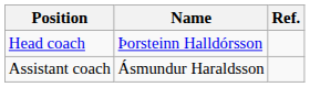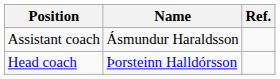 <table class="wikitable">
 <tr>
 <th>Position</th>
 <th>Name</th>
 <th>Ref.</th>
 </tr>
 <tr>
+<td>Assistant coach</td>
+<td>Ásmundur Haraldsson</td>
+<td><br></td>
+</tr>
+<tr>
 <td><a href='#'>Head coach</a></td>
 <td><a href='#'>Þorsteinn Halldórsson</a></td>
 <td></td>
 </tr>
-<tr>
-<td>Assistant coach</td>
-<td>Ásmundur Haraldsson</td>
-<td><br></td>
-</tr>
 </table>
